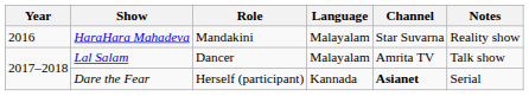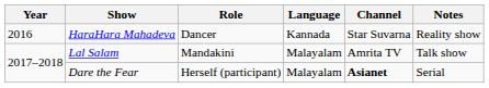 <table class="wikitable">
 <tr>
 <th scope="col">Year</th>
 <th scope="col">Show</th>
 <th scope="col">Role</th>
 <th scope="col">Language</th>
 <th scope="col">Channel</th>
 <th class="unsortable" scope="col">Notes</th>
 </tr>
 <tr>
 <td>2016</td>
 <td><em><a href='#'>HaraHara Mahadeva</a></em></td>
-<td>Mandakini</td>
-<td>Malayalam</td>
+<td>Dancer</td>
+<td>Kannada</td>
 <td>Star Suvarna</td>
 <td>Reality show</td>
 </tr>
 <tr>
 <td rowspan=2>2017–2018</td>
 <td><em><a href='#'>Lal Salam</a></em></td>
-<td>Dancer</td>
+<td>Mandakini</td>
 <td>Malayalam</td>
 <td>Amrita TV</td>
 <td>Talk show</td>
 </tr>
 <tr>
 <td><em>Dare the Fear</em></td>
 <td>Herself (participant)</td>
-<td>Kannada</td>
+<td>Malayalam</td>
 <td><strong>Asianet</strong></td>
 <td>Serial</td>
 </tr>
 </table>
